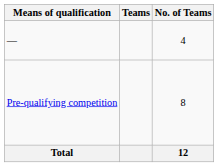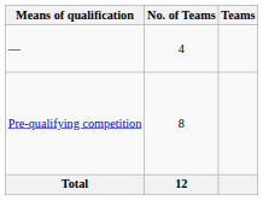 <table class="wikitable">
 <tr>
 <th>Means of qualification</th>
+<th>No. of Teams</th>
 <th>Teams</th>
-<th>No. of Teams</th>
 </tr>
 <tr>
 <td>—</td>
+<td style="text-align:center">4</td>
 <td nowrap><br><br><br></td>
-<td style="text-align:center">4</td>
 </tr>
 <tr>
 <td><a href='#'>Pre-qualifying competition</a></td>
+<td style="text-align:center">8</td>
 <td><br><br><br><br><br><br><br></td>
-<td style="text-align:center">8</td>
 </tr>
 <tr>
 <th>Total</th>
+<th>12</th>
 <th></th>
-<th>12</th>
 </tr>
 </table>
